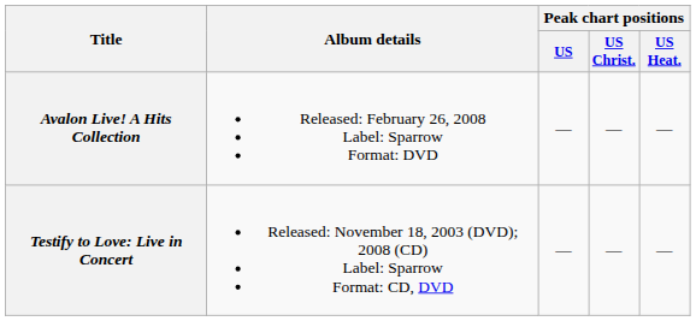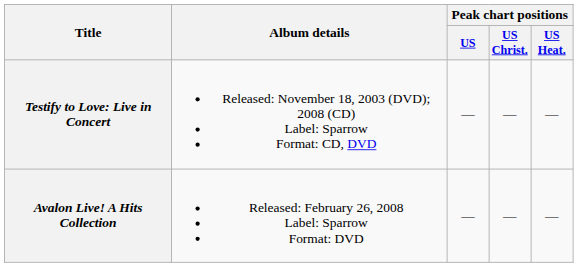 <table class="wikitable plainrowheaders" style="text-align:center;">
 <tr>
 <th scope="col" rowspan="2" style="width:12em;">Title</th>
 <th scope="col" rowspan="2" style="width:20em;">Album details</th>
 <th scope="col" colspan="3">Peak chart positions</th>
 </tr>
 <tr>
 <th scope="col" style="width:3em;font-size:90%;"><a href='#'>US</a><br></th>
 <th scope="col" style="width:3em;font-size:90%;"><a href='#'>US<br>Christ.</a><br></th>
 <th scope="col" style="width:3em;font-size:90%;"><a href='#'>US<br>Heat.</a><br></th>
 </tr>
 <tr>
+<th scope="row"><em>Testify to Love: Live in Concert</em></th>
+<td><br><ul><li>Released: November 18, 2003 (DVD); 2008 (CD)</li><li>Label: Sparrow</li><li>Format: CD, <a href='#'>DVD</a></li></ul></td>
+<td>—</td>
+<td>—</td>
+<td>—</td>
+</tr>
+<tr>
 <th scope="row"><em>Avalon Live! A Hits Collection</em></th>
 <td><br><ul><li>Released: February 26, 2008</li><li>Label: Sparrow</li><li>Format: DVD</li></ul></td>
 <td>—</td>
 <td>—</td>
 <td>—</td>
 </tr>
-<tr>
-<th scope="row"><em>Testify to Love: Live in Concert</em></th>
-<td><br><ul><li>Released: November 18, 2003 (DVD); 2008 (CD)</li><li>Label: Sparrow</li><li>Format: CD, <a href='#'>DVD</a></li></ul></td>
-<td>—</td>
-<td>—</td>
-<td>—</td>
-</tr>
 </table>
